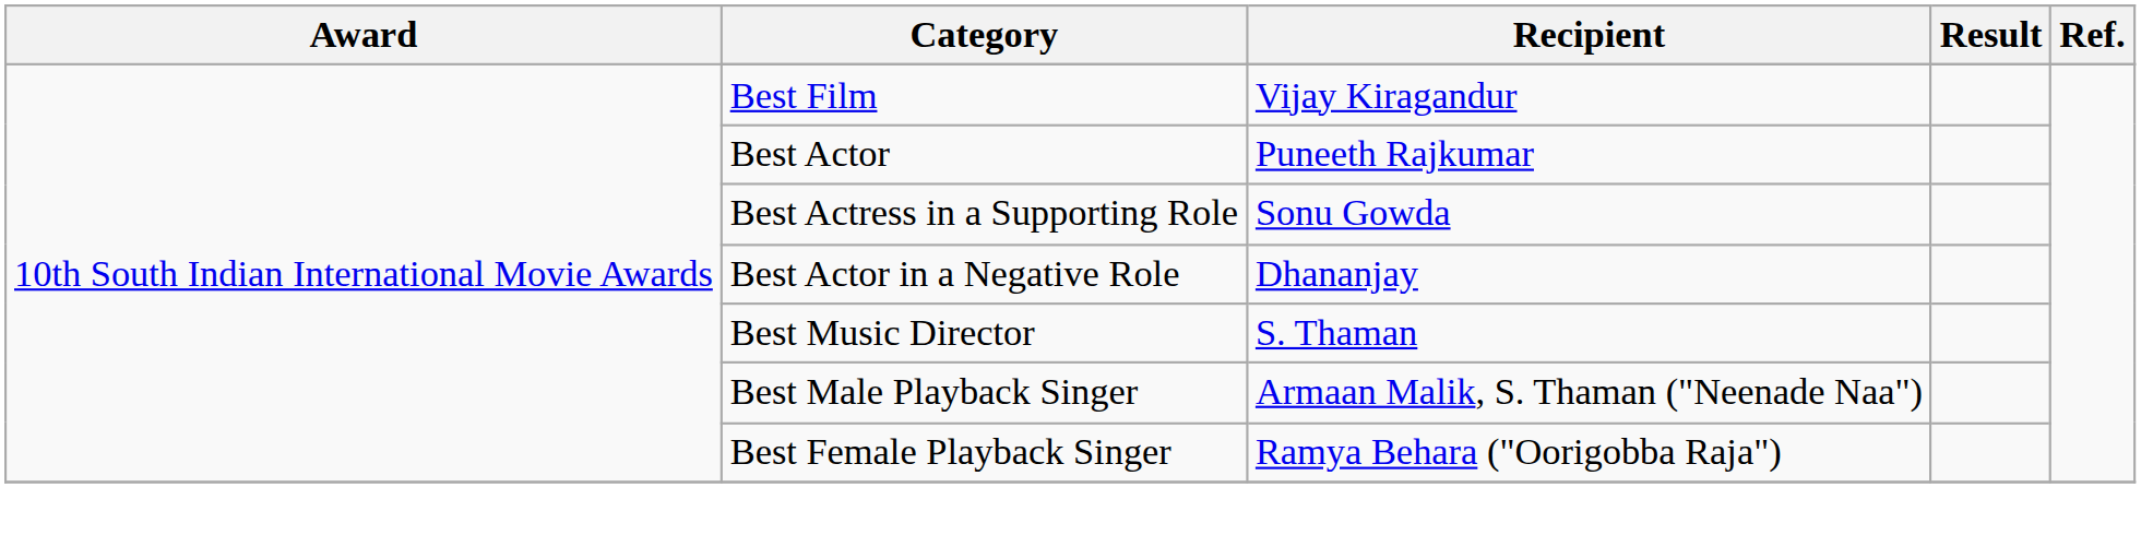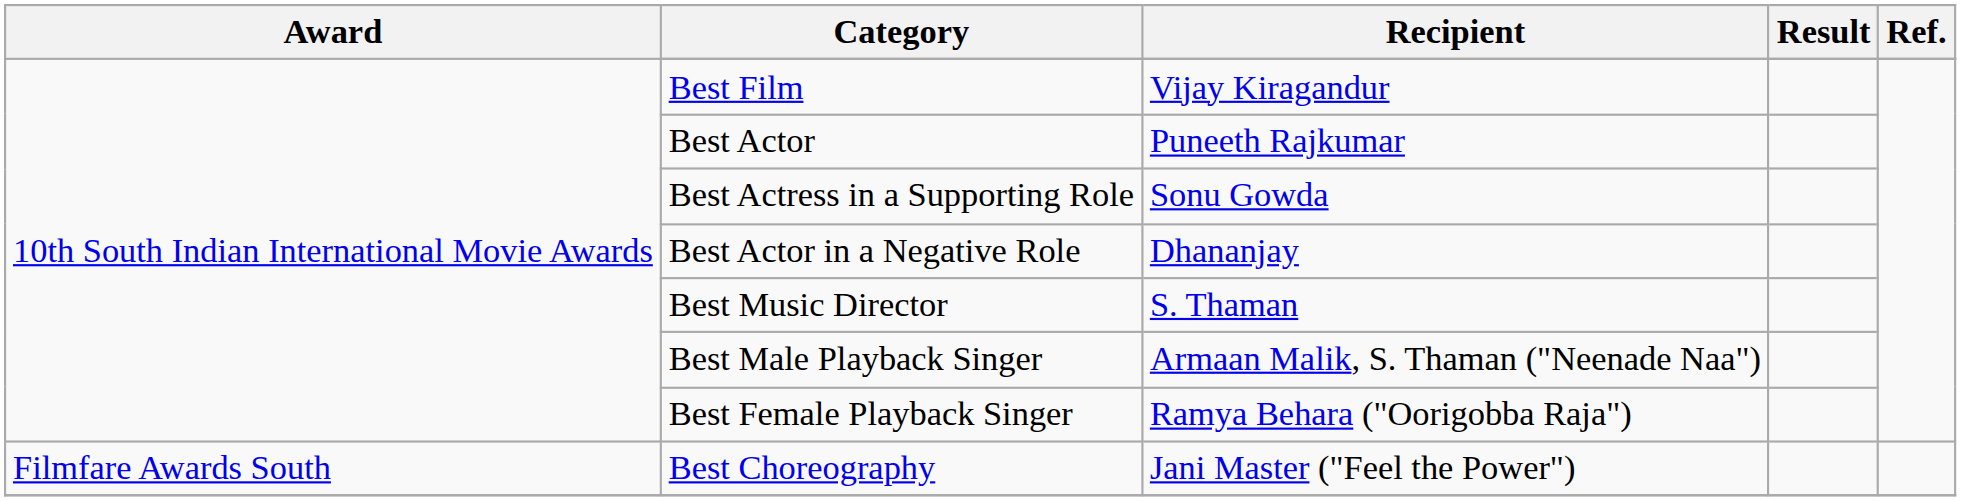 <table class="wikitable">
 <tr>
 <th>Award</th>
 <th>Category</th>
 <th>Recipient</th>
 <th>Result</th>
 <th>Ref.</th>
 </tr>
 <tr>
 <td rowspan=8><a href='#'>10th South Indian International Movie Awards</a></td>
 </tr>
 <tr>
 <td><a href='#'>Best Film</a></td>
 <td><a href='#'>Vijay Kiragandur</a></td>
 <td></td>
 <td rowspan=7></td>
 </tr>
 <tr>
 <td>Best Actor</td>
 <td><a href='#'>Puneeth Rajkumar</a></td>
 <td></td>
 </tr>
 <tr>
 <td>Best Actress in a Supporting Role</td>
 <td><a href='#'>Sonu Gowda</a></td>
 <td></td>
 </tr>
 <tr>
 <td>Best Actor in a Negative Role</td>
 <td><a href='#'>Dhananjay</a></td>
 <td></td>
 </tr>
 <tr>
 <td>Best Music Director</td>
 <td><a href='#'>S. Thaman</a></td>
 <td></td>
 </tr>
 <tr>
 <td>Best Male Playback Singer</td>
 <td><a href='#'>Armaan Malik</a>, S. Thaman ("Neenade Naa")</td>
 <td></td>
 </tr>
 <tr>
 <td>Best Female Playback Singer</td>
 <td><a href='#'>Ramya Behara</a> ("Oorigobba Raja")</td>
 <td></td>
 </tr>
 <tr>
+<td><a href='#'>Filmfare Awards South</a></td>
+<td><a href='#'>Best Choreography</a></td>
+<td><a href='#'>Jani Master</a> ("Feel the Power")</td>
+<td></td>
+<td></td>
+</tr>
+<tr>
 </tr>
 </table>
